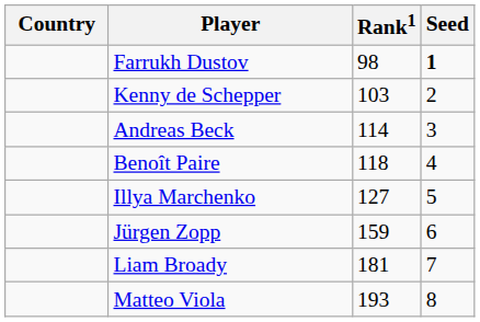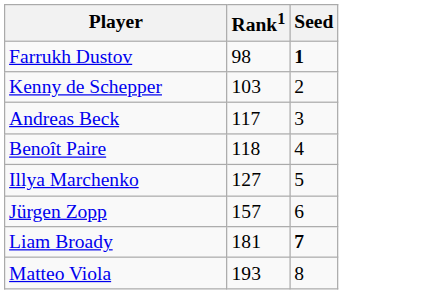 <table class="sortable wikitable">
 <tr>
-<th width="70">Country</th>
 <th width="175">Player</th>
 <th>Rank<sup>1</sup></th>
 <th>Seed</th>
 </tr>
 <tr>
-<td></td>
 <td><a href='#'>Farrukh Dustov</a></td>
 <td>98</td>
 <td><strong>1</strong></td>
 </tr>
 <tr>
-<td></td>
 <td><a href='#'>Kenny de Schepper</a></td>
 <td>103</td>
 <td>2</td>
 </tr>
 <tr>
-<td></td>
 <td><a href='#'>Andreas Beck</a></td>
-<td>114</td>
+<td>117</td>
 <td>3</td>
 </tr>
 <tr>
-<td></td>
 <td><a href='#'>Benoît Paire</a></td>
 <td>118</td>
 <td>4</td>
 </tr>
 <tr>
-<td></td>
 <td><a href='#'>Illya Marchenko</a></td>
 <td>127</td>
 <td>5</td>
 </tr>
 <tr>
-<td></td>
 <td><a href='#'>Jürgen Zopp</a></td>
-<td>159</td>
+<td>157</td>
 <td>6</td>
 </tr>
 <tr>
-<td></td>
 <td><a href='#'>Liam Broady</a></td>
 <td>181</td>
-<td>7</td>
+<td><strong>7</strong></td>
 </tr>
 <tr>
-<td></td>
 <td><a href='#'>Matteo Viola</a></td>
 <td>193</td>
 <td>8</td>
 </tr>
 </table>
